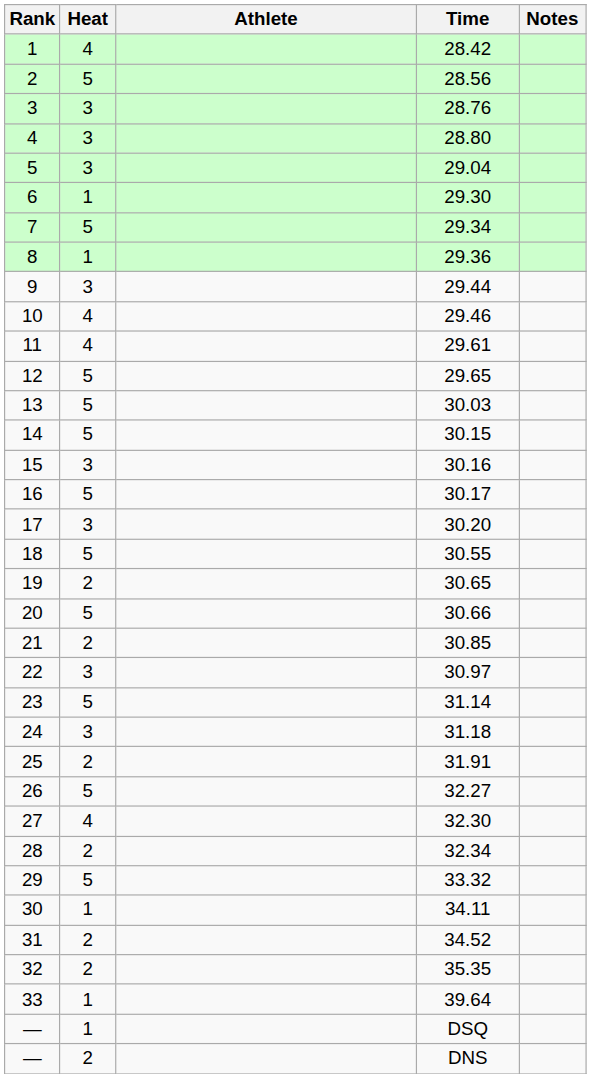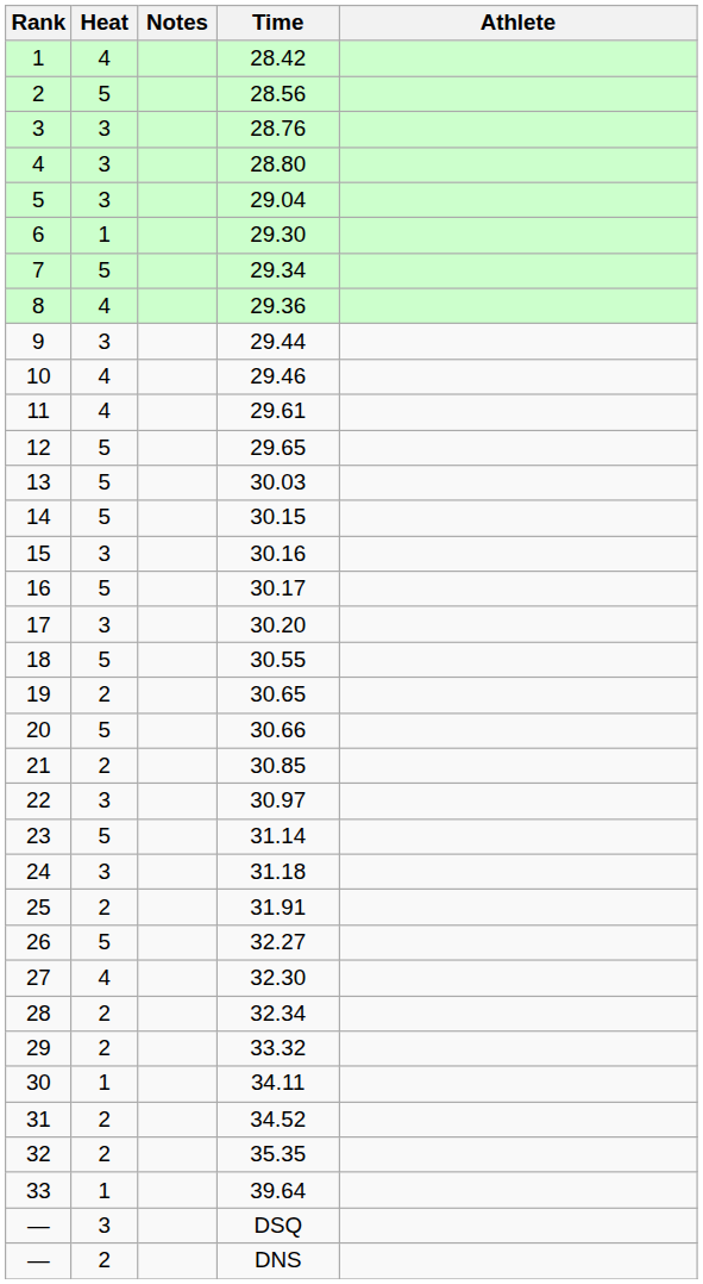 <table class="wikitable" style="text-align:center">
 <tr>
 <th width=40>Rank</th>
 <th width=40>Heat</th>
+<th width=50>Notes</th>
+<th width=80>Time</th>
 <th width=250>Athlete</th>
-<th width=80>Time</th>
-<th width=50>Notes</th>
 </tr>
 <tr bgcolor="ccffcc">
 <td>1</td>
 <td>4</td>
+<td></td>
+<td>28.42</td>
 <td align=left></td>
-<td>28.42</td>
-<td></td>
 </tr>
 <tr bgcolor="ccffcc">
 <td>2</td>
 <td>5</td>
+<td></td>
+<td>28.56</td>
 <td align=left></td>
-<td>28.56</td>
-<td></td>
 </tr>
 <tr bgcolor="ccffcc">
 <td>3</td>
 <td>3</td>
+<td></td>
+<td>28.76</td>
 <td align=left></td>
-<td>28.76</td>
-<td></td>
 </tr>
 <tr bgcolor="ccffcc">
 <td>4</td>
 <td>3</td>
+<td></td>
+<td>28.80</td>
 <td align=left></td>
-<td>28.80</td>
-<td></td>
 </tr>
 <tr bgcolor="ccffcc">
 <td>5</td>
 <td>3</td>
+<td></td>
+<td>29.04</td>
 <td align=left></td>
-<td>29.04</td>
-<td></td>
 </tr>
 <tr bgcolor="ccffcc">
 <td>6</td>
 <td>1</td>
+<td></td>
+<td>29.30</td>
 <td align=left></td>
-<td>29.30</td>
-<td></td>
 </tr>
 <tr bgcolor="ccffcc">
 <td>7</td>
 <td>5</td>
+<td></td>
+<td>29.34</td>
 <td align=left></td>
-<td>29.34</td>
-<td></td>
 </tr>
 <tr bgcolor="ccffcc">
 <td>8</td>
-<td>1</td>
+<td>4</td>
+<td></td>
+<td>29.36</td>
 <td align=left></td>
-<td>29.36</td>
-<td></td>
 </tr>
 <tr>
 <td>9</td>
 <td>3</td>
+<td></td>
+<td>29.44</td>
 <td align=left></td>
-<td>29.44</td>
-<td></td>
 </tr>
 <tr>
 <td>10</td>
 <td>4</td>
+<td></td>
+<td>29.46</td>
 <td align=left></td>
-<td>29.46</td>
-<td></td>
 </tr>
 <tr>
 <td>11</td>
 <td>4</td>
+<td></td>
+<td>29.61</td>
 <td align=left></td>
-<td>29.61</td>
-<td></td>
 </tr>
 <tr>
 <td>12</td>
 <td>5</td>
+<td></td>
+<td>29.65</td>
 <td align=left></td>
-<td>29.65</td>
-<td></td>
 </tr>
 <tr>
 <td>13</td>
 <td>5</td>
+<td></td>
+<td>30.03</td>
 <td align=left></td>
-<td>30.03</td>
-<td></td>
 </tr>
 <tr>
 <td>14</td>
 <td>5</td>
+<td></td>
+<td>30.15</td>
 <td align=left></td>
-<td>30.15</td>
-<td></td>
 </tr>
 <tr>
 <td>15</td>
 <td>3</td>
+<td></td>
+<td>30.16</td>
 <td align=left></td>
-<td>30.16</td>
-<td></td>
 </tr>
 <tr>
 <td>16</td>
 <td>5</td>
+<td></td>
+<td>30.17</td>
 <td align=left></td>
-<td>30.17</td>
-<td></td>
 </tr>
 <tr>
 <td>17</td>
 <td>3</td>
+<td></td>
+<td>30.20</td>
 <td align=left></td>
-<td>30.20</td>
-<td></td>
 </tr>
 <tr>
 <td>18</td>
 <td>5</td>
+<td></td>
+<td>30.55</td>
 <td align=left></td>
-<td>30.55</td>
-<td></td>
 </tr>
 <tr>
 <td>19</td>
 <td>2</td>
+<td></td>
+<td>30.65</td>
 <td align=left></td>
-<td>30.65</td>
-<td></td>
 </tr>
 <tr>
 <td>20</td>
 <td>5</td>
+<td></td>
+<td>30.66</td>
 <td align=left></td>
-<td>30.66</td>
-<td></td>
 </tr>
 <tr>
 <td>21</td>
 <td>2</td>
+<td></td>
+<td>30.85</td>
 <td align=left></td>
-<td>30.85</td>
-<td></td>
 </tr>
 <tr>
 <td>22</td>
 <td>3</td>
+<td></td>
+<td>30.97</td>
 <td align=left></td>
-<td>30.97</td>
-<td></td>
 </tr>
 <tr>
 <td>23</td>
 <td>5</td>
+<td></td>
+<td>31.14</td>
 <td align=left></td>
-<td>31.14</td>
-<td></td>
 </tr>
 <tr>
 <td>24</td>
 <td>3</td>
+<td></td>
+<td>31.18</td>
 <td align=left></td>
-<td>31.18</td>
-<td></td>
 </tr>
 <tr>
 <td>25</td>
 <td>2</td>
+<td></td>
+<td>31.91</td>
 <td align=left></td>
-<td>31.91</td>
-<td></td>
 </tr>
 <tr>
 <td>26</td>
 <td>5</td>
+<td></td>
+<td>32.27</td>
 <td align=left></td>
-<td>32.27</td>
-<td></td>
 </tr>
 <tr>
 <td>27</td>
 <td>4</td>
+<td></td>
+<td>32.30</td>
 <td align=left></td>
-<td>32.30</td>
-<td></td>
 </tr>
 <tr>
 <td>28</td>
 <td>2</td>
+<td></td>
+<td>32.34</td>
 <td align=left></td>
-<td>32.34</td>
-<td></td>
 </tr>
 <tr>
 <td>29</td>
-<td>5</td>
+<td>2</td>
+<td></td>
+<td>33.32</td>
 <td align=left></td>
-<td>33.32</td>
-<td></td>
 </tr>
 <tr>
 <td>30</td>
 <td>1</td>
+<td></td>
+<td>34.11</td>
 <td align=left></td>
-<td>34.11</td>
-<td></td>
 </tr>
 <tr>
 <td>31</td>
 <td>2</td>
+<td></td>
+<td>34.52</td>
 <td align=left></td>
-<td>34.52</td>
-<td></td>
 </tr>
 <tr>
 <td>32</td>
 <td>2</td>
+<td></td>
+<td>35.35</td>
 <td align=left></td>
-<td>35.35</td>
-<td></td>
 </tr>
 <tr>
 <td>33</td>
 <td>1</td>
+<td></td>
+<td>39.64</td>
 <td align=left></td>
-<td>39.64</td>
-<td></td>
 </tr>
 <tr>
 <td>—</td>
-<td>1</td>
+<td>3</td>
+<td></td>
+<td>DSQ</td>
 <td align=left></td>
-<td>DSQ</td>
-<td></td>
 </tr>
 <tr>
 <td>—</td>
 <td>2</td>
+<td></td>
+<td>DNS</td>
 <td align=left></td>
-<td>DNS</td>
-<td></td>
 </tr>
 </table>
